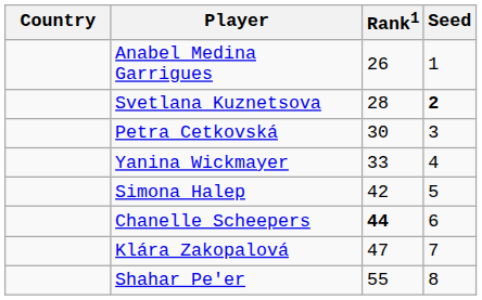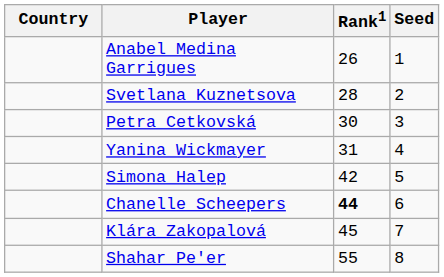 <table class="sortable wikitable">
 <tr>
 <th width="70">Country</th>
 <th width="175">Player</th>
 <th>Rank<sup>1</sup></th>
 <th>Seed</th>
 </tr>
 <tr>
 <td></td>
 <td><a href='#'>Anabel Medina Garrigues</a></td>
 <td>26</td>
 <td>1</td>
 </tr>
 <tr>
 <td></td>
 <td><a href='#'>Svetlana Kuznetsova</a></td>
 <td>28</td>
-<td><strong>2</strong></td>
+<td>2</td>
 </tr>
 <tr>
 <td></td>
 <td><a href='#'>Petra Cetkovská</a></td>
 <td>30</td>
 <td>3</td>
 </tr>
 <tr>
 <td></td>
 <td><a href='#'>Yanina Wickmayer</a></td>
-<td>33</td>
+<td>31</td>
 <td>4</td>
 </tr>
 <tr>
 <td></td>
 <td><a href='#'>Simona Halep</a></td>
 <td>42</td>
 <td>5</td>
 </tr>
 <tr>
 <td></td>
 <td><a href='#'>Chanelle Scheepers</a></td>
 <td><strong>44</strong></td>
 <td>6</td>
 </tr>
 <tr>
 <td></td>
 <td><a href='#'>Klára Zakopalová</a></td>
-<td>47</td>
+<td>45</td>
 <td>7</td>
 </tr>
 <tr>
 <td></td>
 <td><a href='#'>Shahar Pe'er</a></td>
 <td>55</td>
 <td>8</td>
 </tr>
 </table>
